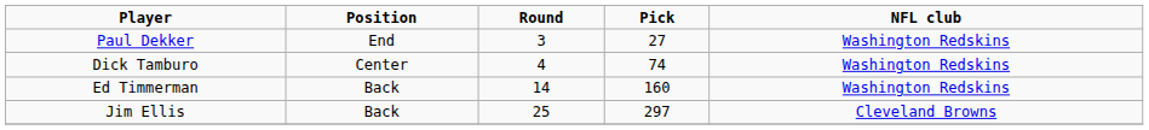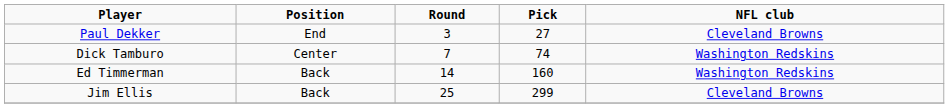 <table class="wikitable" width="80%">
 <tr align="center"  style=>
 <td><strong>Player</strong></td>
 <td><strong>Position</strong></td>
 <td><strong>Round</strong></td>
 <td><strong>Pick</strong></td>
 <td><strong>NFL club</strong></td>
 </tr>
 <tr align="center" bgcolor="">
 <td><a href='#'>Paul Dekker</a></td>
 <td>End</td>
 <td>3</td>
 <td>27</td>
-<td><a href='#'>Washington Redskins</a></td>
+<td><a href='#'>Cleveland Browns</a></td>
 </tr>
 <tr align="center" bgcolor="">
 <td>Dick Tamburo</td>
 <td>Center</td>
-<td>4</td>
+<td>7</td>
 <td>74</td>
 <td><a href='#'>Washington Redskins</a></td>
 </tr>
 <tr align="center" bgcolor="">
 <td>Ed Timmerman</td>
 <td>Back</td>
 <td>14</td>
 <td>160</td>
 <td><a href='#'>Washington Redskins</a></td>
 </tr>
 <tr align="center" bgcolor="">
 <td>Jim Ellis</td>
 <td>Back</td>
 <td>25</td>
-<td>297</td>
+<td>299</td>
 <td><a href='#'>Cleveland Browns</a></td>
 </tr>
 <tr align="center" bgcolor="">
 </tr>
 </table>
